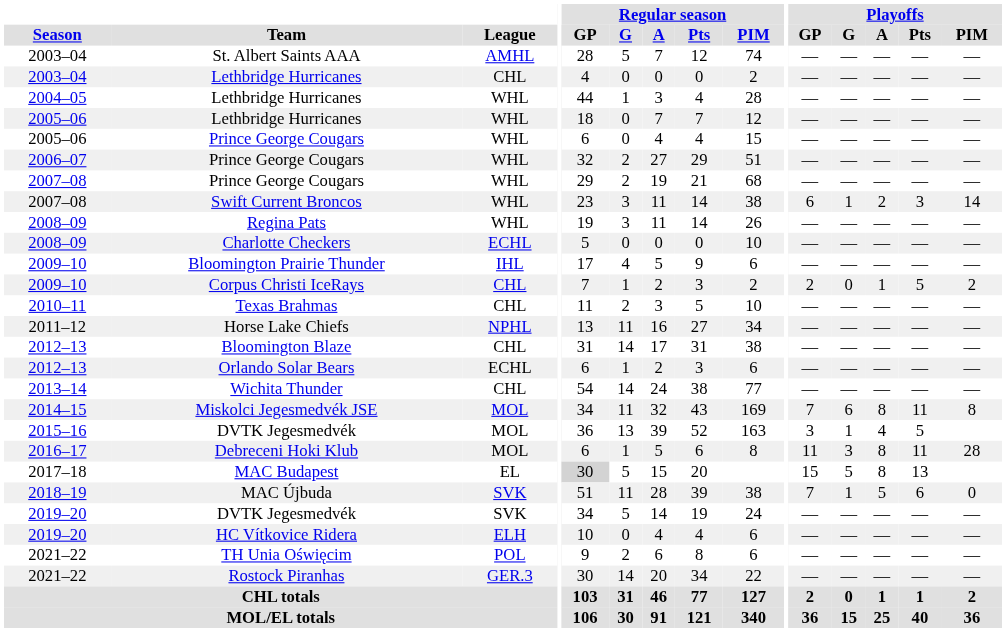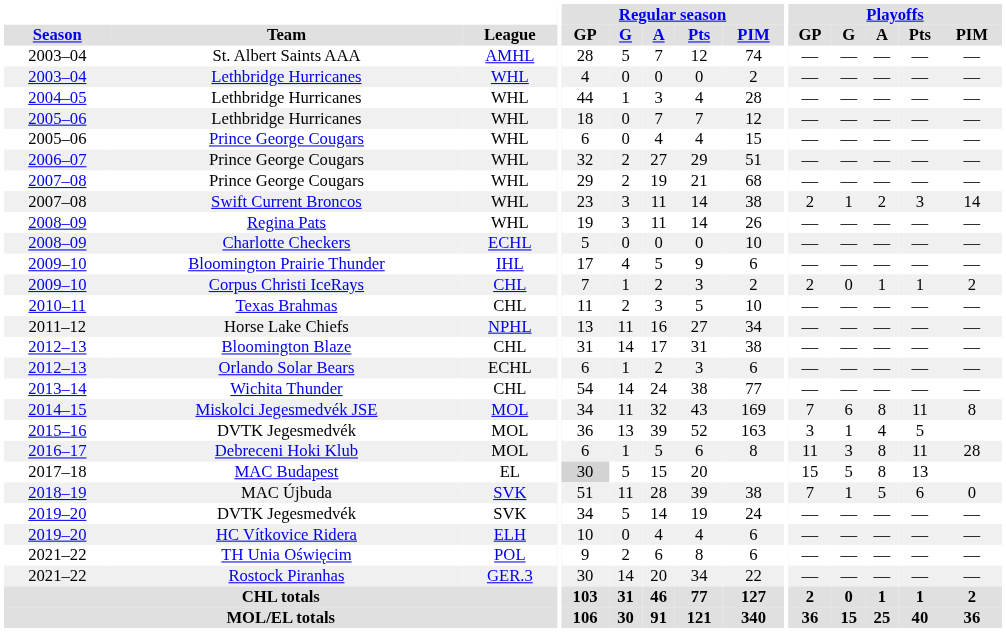 <table border="0" cellpadding="1" cellspacing="0" style="text-align:center; width:60em">
 <tr bgcolor="#e0e0e0">
 <th colspan="3" bgcolor="#ffffff"></th>
 <th rowspan="99" bgcolor="#ffffff"></th>
 <th colspan="5"><a href='#'>Regular season</a></th>
 <th rowspan="99" bgcolor="#ffffff"></th>
 <th colspan="5"><a href='#'>Playoffs</a></th>
 </tr>
 <tr bgcolor="#e0e0e0">
 <th><a href='#'>Season</a></th>
 <th>Team</th>
 <th>League</th>
 <th>GP</th>
 <th><a href='#'>G</a></th>
 <th><a href='#'>A</a></th>
 <th><a href='#'>Pts</a></th>
 <th><a href='#'>PIM</a></th>
 <th>GP</th>
 <th>G</th>
 <th>A</th>
 <th>Pts</th>
 <th>PIM</th>
 </tr>
 <tr>
 <td>2003–04</td>
 <td>St. Albert Saints AAA</td>
 <td><a href='#'>AMHL</a></td>
 <td>28</td>
 <td>5</td>
 <td>7</td>
 <td>12</td>
 <td>74</td>
 <td>—</td>
 <td>—</td>
 <td>—</td>
 <td>—</td>
 <td>—</td>
 </tr>
 <tr bgcolor="#f0f0f0">
 <td><a href='#'>2003–04</a></td>
 <td><a href='#'>Lethbridge Hurricanes</a></td>
-<td>CHL</td>
+<td><a href='#'>WHL</a></td>
 <td>4</td>
 <td>0</td>
 <td>0</td>
 <td>0</td>
 <td>2</td>
 <td>—</td>
 <td>—</td>
 <td>—</td>
 <td>—</td>
 <td>—</td>
 </tr>
 <tr>
 <td><a href='#'>2004–05</a></td>
 <td>Lethbridge Hurricanes</td>
 <td>WHL</td>
 <td>44</td>
 <td>1</td>
 <td>3</td>
 <td>4</td>
 <td>28</td>
 <td>—</td>
 <td>—</td>
 <td>—</td>
 <td>—</td>
 <td>—</td>
 </tr>
 <tr bgcolor="#f0f0f0">
 <td><a href='#'>2005–06</a></td>
 <td>Lethbridge Hurricanes</td>
 <td>WHL</td>
 <td>18</td>
 <td>0</td>
 <td>7</td>
 <td>7</td>
 <td>12</td>
 <td>—</td>
 <td>—</td>
 <td>—</td>
 <td>—</td>
 <td>—</td>
 </tr>
 <tr>
 <td>2005–06</td>
 <td><a href='#'>Prince George Cougars</a></td>
 <td>WHL</td>
 <td>6</td>
 <td>0</td>
 <td>4</td>
 <td>4</td>
 <td>15</td>
 <td>—</td>
 <td>—</td>
 <td>—</td>
 <td>—</td>
 <td>—</td>
 </tr>
 <tr bgcolor="#f0f0f0">
 <td><a href='#'>2006–07</a></td>
 <td>Prince George Cougars</td>
 <td>WHL</td>
 <td>32</td>
 <td>2</td>
 <td>27</td>
 <td>29</td>
 <td>51</td>
 <td>—</td>
 <td>—</td>
 <td>—</td>
 <td>—</td>
 <td>—</td>
 </tr>
 <tr>
 <td><a href='#'>2007–08</a></td>
 <td>Prince George Cougars</td>
 <td>WHL</td>
 <td>29</td>
 <td>2</td>
 <td>19</td>
 <td>21</td>
 <td>68</td>
 <td>—</td>
 <td>—</td>
 <td>—</td>
 <td>—</td>
 <td>—</td>
 </tr>
 <tr bgcolor="#f0f0f0">
 <td>2007–08</td>
 <td><a href='#'>Swift Current Broncos</a></td>
 <td>WHL</td>
 <td>23</td>
 <td>3</td>
 <td>11</td>
 <td>14</td>
 <td>38</td>
-<td>6</td>
+<td>2</td>
 <td>1</td>
 <td>2</td>
 <td>3</td>
 <td>14</td>
 </tr>
 <tr>
 <td><a href='#'>2008–09</a></td>
 <td><a href='#'>Regina Pats</a></td>
 <td>WHL</td>
 <td>19</td>
 <td>3</td>
 <td>11</td>
 <td>14</td>
 <td>26</td>
 <td>—</td>
 <td>—</td>
 <td>—</td>
 <td>—</td>
 <td>—</td>
 </tr>
 <tr bgcolor="#f0f0f0">
 <td><a href='#'>2008–09</a></td>
 <td><a href='#'>Charlotte Checkers</a></td>
 <td><a href='#'>ECHL</a></td>
 <td>5</td>
 <td>0</td>
 <td>0</td>
 <td>0</td>
 <td>10</td>
 <td>—</td>
 <td>—</td>
 <td>—</td>
 <td>—</td>
 <td>—</td>
 </tr>
 <tr>
 <td><a href='#'>2009–10</a></td>
 <td><a href='#'>Bloomington Prairie Thunder</a></td>
 <td><a href='#'>IHL</a></td>
 <td>17</td>
 <td>4</td>
 <td>5</td>
 <td>9</td>
 <td>6</td>
 <td>—</td>
 <td>—</td>
 <td>—</td>
 <td>—</td>
 <td>—</td>
 </tr>
 <tr bgcolor="#f0f0f0">
 <td><a href='#'>2009–10</a></td>
 <td><a href='#'>Corpus Christi IceRays</a></td>
 <td><a href='#'>CHL</a></td>
 <td>7</td>
 <td>1</td>
 <td>2</td>
 <td>3</td>
 <td>2</td>
 <td>2</td>
 <td>0</td>
 <td>1</td>
-<td>5</td>
+<td>1</td>
 <td>2</td>
 </tr>
 <tr>
 <td><a href='#'>2010–11</a></td>
 <td><a href='#'>Texas Brahmas</a></td>
 <td>CHL</td>
 <td>11</td>
 <td>2</td>
 <td>3</td>
 <td>5</td>
 <td>10</td>
 <td>—</td>
 <td>—</td>
 <td>—</td>
 <td>—</td>
 <td>—</td>
 </tr>
 <tr bgcolor="#f0f0f0">
 <td>2011–12</td>
 <td>Horse Lake Chiefs</td>
 <td><a href='#'>NPHL</a></td>
 <td>13</td>
 <td>11</td>
 <td>16</td>
 <td>27</td>
 <td>34</td>
 <td>—</td>
 <td>—</td>
 <td>—</td>
 <td>—</td>
 <td>—</td>
 </tr>
 <tr>
 <td><a href='#'>2012–13</a></td>
 <td><a href='#'>Bloomington Blaze</a></td>
 <td>CHL</td>
 <td>31</td>
 <td>14</td>
 <td>17</td>
 <td>31</td>
 <td>38</td>
 <td>—</td>
 <td>—</td>
 <td>—</td>
 <td>—</td>
 <td>—</td>
 </tr>
 <tr bgcolor="#f0f0f0">
 <td><a href='#'>2012–13</a></td>
 <td><a href='#'>Orlando Solar Bears</a></td>
 <td>ECHL</td>
 <td>6</td>
 <td>1</td>
 <td>2</td>
 <td>3</td>
 <td>6</td>
 <td>—</td>
 <td>—</td>
 <td>—</td>
 <td>—</td>
 <td>—</td>
 </tr>
 <tr>
 <td><a href='#'>2013–14</a></td>
 <td><a href='#'>Wichita Thunder</a></td>
 <td>CHL</td>
 <td>54</td>
 <td>14</td>
 <td>24</td>
 <td>38</td>
 <td>77</td>
 <td>—</td>
 <td>—</td>
 <td>—</td>
 <td>—</td>
 <td>—</td>
 </tr>
 <tr bgcolor="#f0f0f0">
 <td><a href='#'>2014–15</a></td>
 <td><a href='#'>Miskolci Jegesmedvék JSE</a></td>
 <td><a href='#'>MOL</a></td>
 <td>34</td>
 <td>11</td>
 <td>32</td>
 <td>43</td>
 <td>169</td>
 <td>7</td>
 <td>6</td>
 <td>8</td>
 <td>11</td>
 <td>8</td>
 </tr>
 <tr>
 <td><a href='#'>2015–16</a></td>
 <td>DVTK Jegesmedvék</td>
 <td>MOL</td>
 <td>36</td>
 <td>13</td>
 <td>39</td>
 <td>52</td>
 <td>163</td>
 <td>3</td>
 <td>1</td>
 <td>4</td>
 <td>5</td>
 <td></td>
 </tr>
 <tr bgcolor="#f0f0f0">
 <td><a href='#'>2016–17</a></td>
 <td><a href='#'>Debreceni Hoki Klub</a></td>
 <td>MOL</td>
 <td>6</td>
 <td>1</td>
 <td>5</td>
 <td>6</td>
 <td>8</td>
 <td>11</td>
 <td>3</td>
 <td>8</td>
 <td>11</td>
 <td>28</td>
 </tr>
 <tr>
 <td>2017–18</td>
 <td><a href='#'>MAC Budapest</a></td>
 <td>EL</td>
 <td style="background: lightgrey;">30</td>
 <td>5</td>
 <td>15</td>
 <td>20</td>
 <td></td>
 <td>15</td>
 <td>5</td>
 <td>8</td>
 <td>13</td>
 <td></td>
 </tr>
 <tr bgcolor="#f0f0f0">
 <td><a href='#'>2018–19</a></td>
 <td>MAC Újbuda</td>
 <td><a href='#'>SVK</a></td>
 <td>51</td>
 <td>11</td>
 <td>28</td>
 <td>39</td>
 <td>38</td>
 <td>7</td>
 <td>1</td>
 <td>5</td>
 <td>6</td>
 <td>0</td>
 </tr>
 <tr>
 <td><a href='#'>2019–20</a></td>
 <td>DVTK Jegesmedvék</td>
 <td>SVK</td>
 <td>34</td>
 <td>5</td>
 <td>14</td>
 <td>19</td>
 <td>24</td>
 <td>—</td>
 <td>—</td>
 <td>—</td>
 <td>—</td>
 <td>—</td>
 </tr>
 <tr bgcolor="#f0f0f0">
 <td><a href='#'>2019–20</a></td>
 <td><a href='#'>HC Vítkovice Ridera</a></td>
 <td><a href='#'>ELH</a></td>
 <td>10</td>
 <td>0</td>
 <td>4</td>
 <td>4</td>
 <td>6</td>
 <td>—</td>
 <td>—</td>
 <td>—</td>
 <td>—</td>
 <td>—</td>
 </tr>
 <tr>
 <td>2021–22</td>
 <td><a href='#'>TH Unia Oświęcim</a></td>
 <td><a href='#'>POL</a></td>
 <td>9</td>
 <td>2</td>
 <td>6</td>
 <td>8</td>
 <td>6</td>
 <td>—</td>
 <td>—</td>
 <td>—</td>
 <td>—</td>
 <td>—</td>
 </tr>
 <tr bgcolor="#f0f0f0">
 <td>2021–22</td>
 <td><a href='#'>Rostock Piranhas</a></td>
 <td><a href='#'>GER.3</a></td>
 <td>30</td>
 <td>14</td>
 <td>20</td>
 <td>34</td>
 <td>22</td>
 <td>—</td>
 <td>—</td>
 <td>—</td>
 <td>—</td>
 <td>—</td>
 </tr>
 <tr bgcolor="#e0e0e0">
 <th colspan="3">CHL totals</th>
 <th>103</th>
 <th>31</th>
 <th>46</th>
 <th>77</th>
 <th>127</th>
 <th>2</th>
 <th>0</th>
 <th>1</th>
 <th>1</th>
 <th>2</th>
 </tr>
 <tr bgcolor="#e0e0e0">
 <th colspan="3">MOL/EL totals</th>
 <th>106</th>
 <th>30</th>
 <th>91</th>
 <th>121</th>
 <th>340</th>
 <th>36</th>
 <th>15</th>
 <th>25</th>
 <th>40</th>
 <th>36</th>
 </tr>
 </table>
